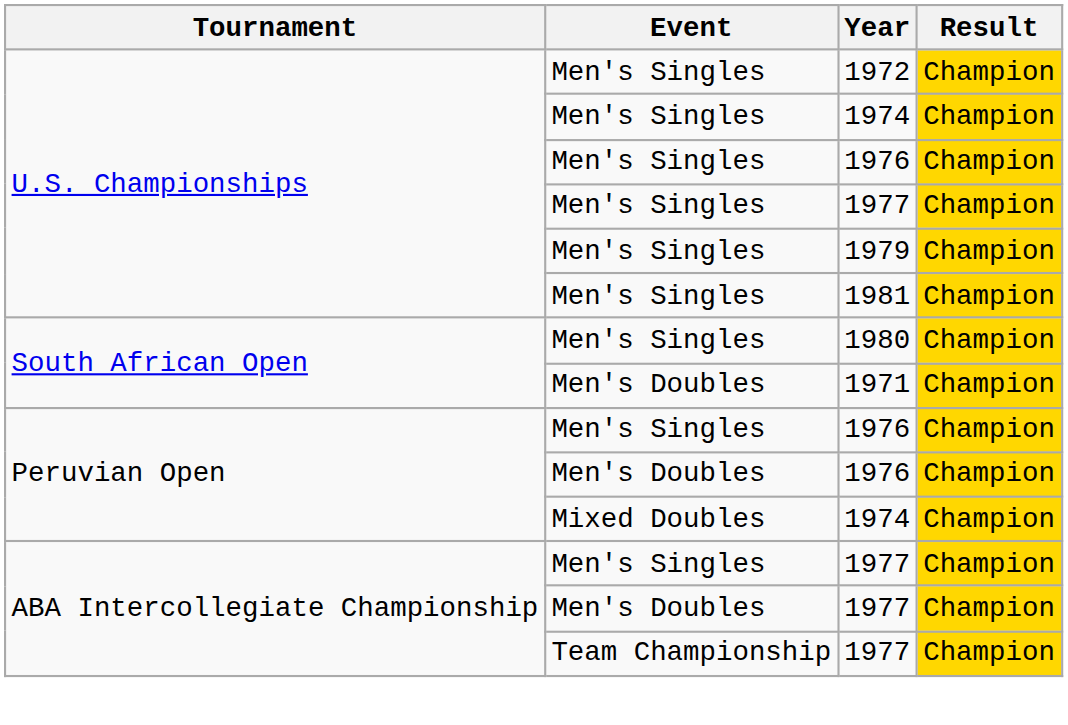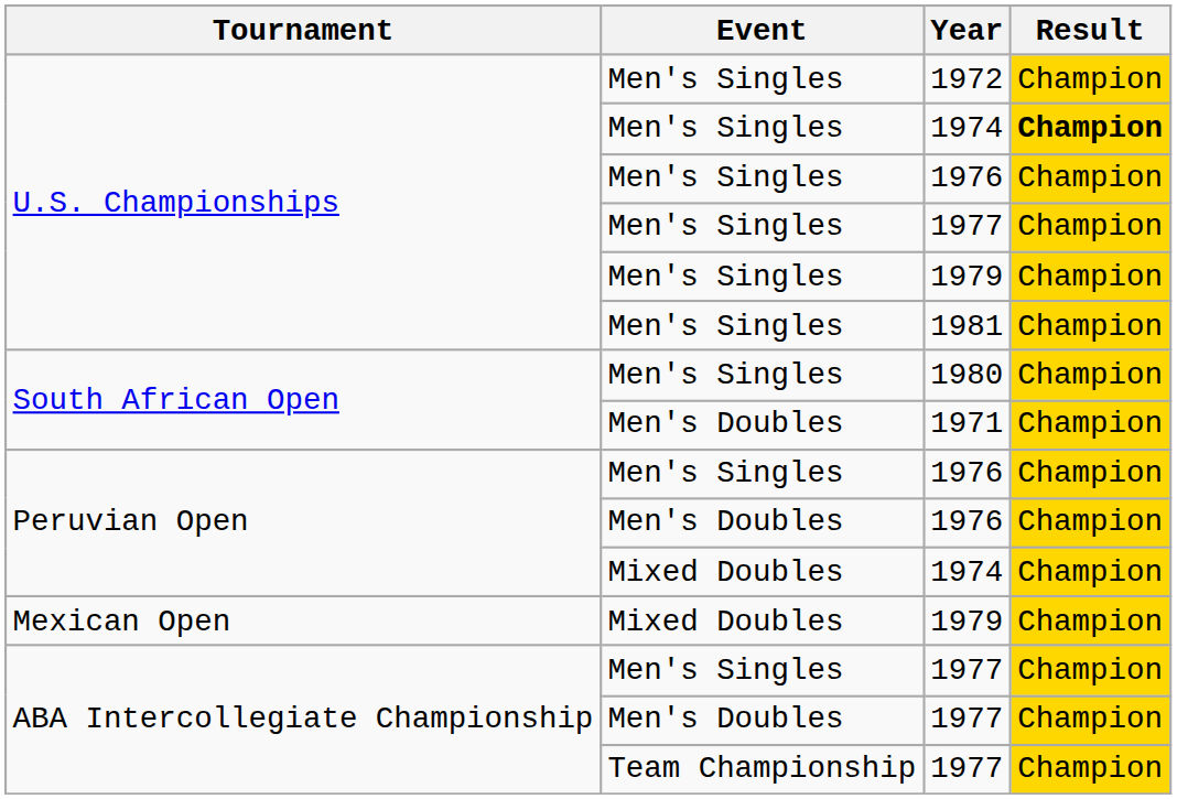 <table class="wikitable">
 <tr>
 <th>Tournament</th>
 <th>Event</th>
 <th>Year</th>
 <th>Result</th>
 </tr>
 <tr>
 <td rowspan=6><a href='#'>U.S. Championships</a></td>
 <td>Men's Singles</td>
 <td>1972</td>
 <td bgcolor="#ffd700">Champion</td>
 </tr>
 <tr>
 <td>Men's Singles</td>
 <td>1974</td>
-<td bgcolor="#ffd700">Champion</td>
+<td bgcolor="#ffd700"><strong>Champion</strong></td>
 </tr>
 <tr>
 <td>Men's Singles</td>
 <td>1976</td>
 <td bgcolor="#ffd700">Champion</td>
 </tr>
 <tr>
 <td>Men's Singles</td>
 <td>1977</td>
 <td bgcolor="#ffd700">Champion</td>
 </tr>
 <tr>
 <td>Men's Singles</td>
 <td>1979</td>
 <td bgcolor="#ffd700">Champion</td>
 </tr>
 <tr>
 <td>Men's Singles</td>
 <td>1981</td>
 <td bgcolor="#ffd700">Champion</td>
 </tr>
 <tr>
 <td rowspan=2><a href='#'>South African Open</a></td>
 <td>Men's Singles</td>
 <td>1980</td>
 <td bgcolor="#ffd700">Champion</td>
 </tr>
 <tr>
 <td>Men's Doubles</td>
 <td>1971</td>
 <td bgcolor="#ffd700">Champion</td>
 </tr>
 <tr>
 <td rowspan=3>Peruvian Open</td>
 <td>Men's Singles</td>
 <td>1976</td>
 <td bgcolor="#ffd700">Champion</td>
 </tr>
 <tr>
 <td>Men's Doubles</td>
 <td>1976</td>
 <td bgcolor="#ffd700">Champion</td>
 </tr>
 <tr>
 <td>Mixed Doubles</td>
 <td>1974</td>
 <td bgcolor="#ffd700">Champion</td>
 </tr>
 <tr>
+<td>Mexican Open</td>
+<td>Mixed Doubles</td>
+<td>1979</td>
+<td bgcolor="#ffd700">Champion</td>
+</tr>
+<tr>
 <td rowspan=3>ABA Intercollegiate Championship<br></td>
 <td>Men's Singles</td>
 <td>1977</td>
 <td bgcolor="#ffd700">Champion</td>
 </tr>
 <tr>
 <td>Men's Doubles</td>
 <td>1977</td>
 <td bgcolor="#ffd700">Champion</td>
 </tr>
 <tr>
 <td>Team Championship</td>
 <td>1977</td>
 <td bgcolor="#ffd700">Champion</td>
 </tr>
 </table>
